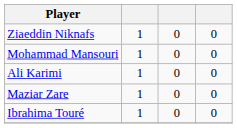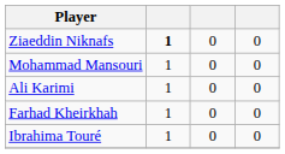 <table class="wikitable" style="text-align: center;">
 <tr>
 <th wight=200>Player</th>
 <th width=40></th>
 <th width=40></th>
 <th width=40></th>
 </tr>
 <tr>
 <td style="text-align:left"> <a href='#'>Ziaeddin Niknafs</a></td>
-<td>1</td>
+<td><strong>1</strong></td>
 <td>0</td>
 <td>0</td>
 </tr>
 <tr>
 <td style="text-align:left"> <a href='#'>Mohammad Mansouri</a></td>
 <td>1</td>
 <td>0</td>
 <td>0</td>
 </tr>
 <tr>
 <td style="text-align:left"> <a href='#'>Ali Karimi</a></td>
 <td>1</td>
 <td>0</td>
 <td>0</td>
 </tr>
 <tr>
-<td style="text-align:left"> <a href='#'>Maziar Zare</a></td>
+<td style="text-align:left"> <a href='#'>Farhad Kheirkhah</a></td>
 <td>1</td>
 <td>0</td>
 <td>0</td>
 </tr>
 <tr>
 <td style="text-align:left"> <a href='#'>Ibrahima Touré</a></td>
 <td>1</td>
 <td>0</td>
 <td>0</td>
 </tr>
 <tr>
 </tr>
 </table>
